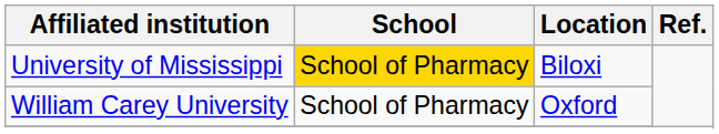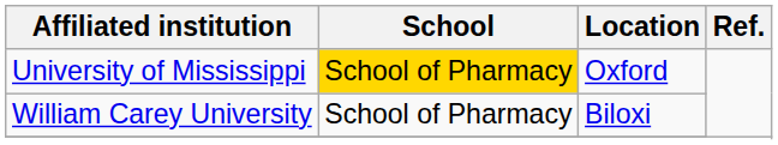 <table class="wikitable sortable">
 <tr>
 <th>Affiliated institution</th>
 <th>School</th>
 <th>Location</th>
 <th>Ref.</th>
 </tr>
 <tr>
 <td><a href='#'>University of Mississippi</a></td>
 <td style="background: gold;">School of Pharmacy</td>
-<td><a href='#'>Biloxi</a></td>
+<td><a href='#'>Oxford</a></td>
 </tr>
 <tr>
 <td><a href='#'>William Carey University</a></td>
 <td>School of Pharmacy</td>
-<td><a href='#'>Oxford</a></td>
+<td><a href='#'>Biloxi</a></td>
 </tr>
 <tr>
 </tr>
 </table>
